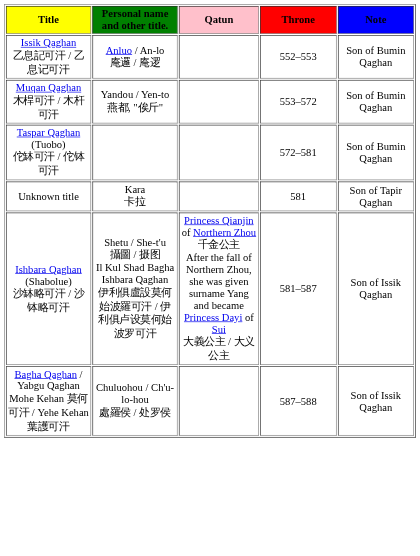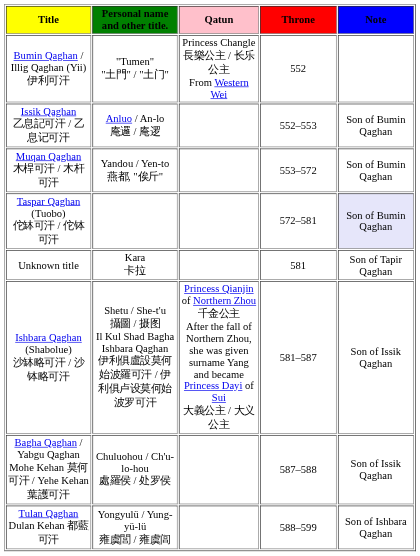 <table border="1" cellpadding="2">
 <tr>
 <th width="225" bgcolor="#FFFF00">Title</th>
 <th width="225" bgcolor=green>Personal name and other title.</th>
 <th width="225" bgcolor=pink>Qatun</th>
 <th width="225" bgcolor="#FF0000">Throne</th>
 <th width="225" bgcolor=blue>Note</th>
+</tr>
+<tr align="center">
+<td><a href='#'>Bumin Qaghan</a> / Illig Qaghan (Yii)<br>伊利可汗</td>
+<td>"Tumen"<br>"土門" / "土门"</td>
+<td>Princess Changle<br>長樂公主 / 长乐公主<br>From <a href='#'>Western Wei</a></td>
+<td>552</td>
+<td></td>
 </tr>
 <tr align="center">
 <td><a href='#'>Issik Qaghan</a><br>乙息記可汗 / 乙息记可汗</td>
 <td><a href='#'>Anluo</a> / An-lo<br>庵邏 / 庵逻</td>
 <td></td>
 <td>552–553</td>
 <td>Son of Bumin Qaghan</td>
 </tr>
 <tr align="center">
 <td><a href='#'>Muqan Qaghan</a><br>木桿可汗 / 木杆可汗</td>
 <td>Yandou / Yen-to<br>燕都, "俟斤"</td>
 <td></td>
 <td>553–572</td>
 <td>Son of Bumin Qaghan</td>
 </tr>
 <tr align="center">
 <td><a href='#'>Taspar Qaghan</a> (Tuobo)<br>佗缽可汗 / 佗钵可汗</td>
 <td></td>
 <td></td>
 <td>572–581</td>
-<td>Son of Bumin Qaghan</td>
+<td style="background: lavender;">Son of Bumin Qaghan</td>
 </tr>
 <tr align="center">
 <td>Unknown title</td>
 <td>Kara<br> 卡拉</td>
 <td></td>
 <td>581</td>
 <td>Son of Tapir Qaghan</td>
 </tr>
 <tr align="center">
 <td><a href='#'>Ishbara Qaghan</a> (Shabolue)<br>沙缽略可汗 / 沙钵略可汗</td>
 <td>Shetu / She-t'u<br>攝圖 / 摄图<br>Il Kul Shad Bagha Ishbara Qaghan<br>伊利俱盧設莫何始波羅可汗 / 伊利俱卢设莫何始波罗可汗</td>
 <td><a href='#'>Princess Qianjin</a> of <a href='#'>Northern Zhou</a><br>千金公主<br>After the fall of Northern Zhou, she was given surname Yang and became <a href='#'>Princess Dayi</a> of <a href='#'>Sui</a><br>大義公主 / 大义公主</td>
 <td>581–587</td>
 <td>Son of Issik Qaghan</td>
 </tr>
 <tr align="center">
 <td><a href='#'>Bagha Qaghan</a> / Yabgu Qaghan<br>Mohe Kehan 莫何可汗 / Yehe Kehan 葉護可汗</td>
 <td>Chuluohou / Ch'u-lo-hou<br>處羅侯 / 处罗侯</td>
 <td></td>
 <td>587–588</td>
 <td>Son of Issik Qaghan</td>
 </tr>
+<tr align="center">
+<td><a href='#'>Tulan Qaghan</a><br>Dulan Kehan 都藍可汗</td>
+<td>Yongyulü / Yung-yü-lü<br>雍虞閭 / 雍虞闾</td>
+<td></td>
+<td>588–599</td>
+<td>Son of Ishbara Qaghan</td>
+</tr>
 </table>
